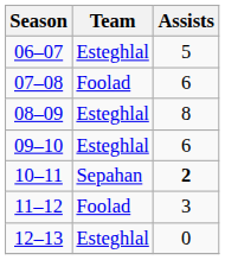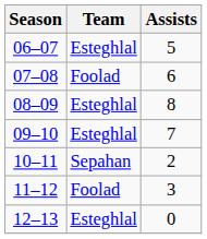 <table class="wikitable" style="text-align: center;">
 <tr>
 <th>Season</th>
 <th>Team</th>
 <th>Assists</th>
 </tr>
 <tr>
 <td><a href='#'>06–07</a></td>
 <td align="left"><a href='#'>Esteghlal</a></td>
 <td>5</td>
 </tr>
 <tr>
 <td><a href='#'>07–08</a></td>
 <td align="left"><a href='#'>Foolad</a></td>
 <td>6</td>
 </tr>
 <tr>
 <td><a href='#'>08–09</a></td>
 <td align="left"><a href='#'>Esteghlal</a></td>
 <td>8</td>
 </tr>
 <tr>
 <td><a href='#'>09–10</a></td>
 <td align="left"><a href='#'>Esteghlal</a></td>
-<td>6</td>
+<td>7</td>
 </tr>
 <tr>
 <td><a href='#'>10–11</a></td>
 <td align="left"><a href='#'>Sepahan</a></td>
-<td><strong>2</strong></td>
+<td>2</td>
 </tr>
 <tr>
 <td><a href='#'>11–12</a></td>
 <td align="left"><a href='#'>Foolad</a></td>
 <td>3</td>
 </tr>
 <tr>
 <td><a href='#'>12–13</a></td>
 <td align="left"><a href='#'>Esteghlal</a></td>
 <td>0</td>
 </tr>
 <tr>
 </tr>
 </table>
